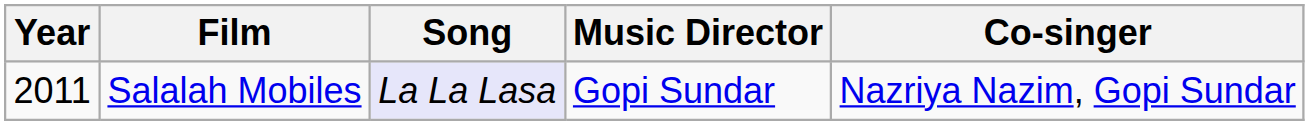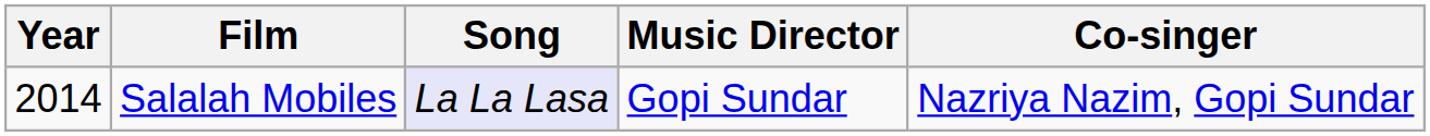 <table class="wikitable sortable">
 <tr>
 <th>Year</th>
 <th>Film</th>
 <th>Song</th>
 <th>Music Director</th>
 <th>Co-singer</th>
 </tr>
 <tr>
-<td>2011</td>
+<td>2014</td>
 <td><a href='#'>Salalah Mobiles</a></td>
 <td style="background: lavender;"><em>La La Lasa</em></td>
 <td><a href='#'>Gopi Sundar</a></td>
 <td><a href='#'>Nazriya Nazim</a>, <a href='#'>Gopi Sundar</a></td>
 </tr>
 </table>
